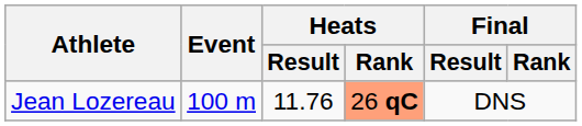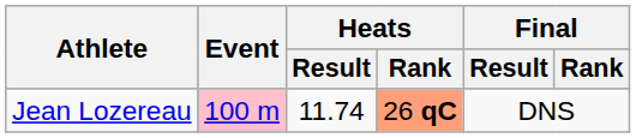 <table class="wikitable" style="font-size:90%">
 <tr>
 <th rowspan=2>Athlete</th>
 <th rowspan=2>Event</th>
 <th colspan=2>Heats</th>
 <th colspan=2>Final</th>
 </tr>
 <tr style="font-size:95%">
 <th>Result</th>
 <th>Rank</th>
 <th>Result</th>
 <th>Rank</th>
 </tr>
 <tr align=center>
 <td align=left><a href='#'>Jean Lozereau</a></td>
-<td align=left><a href='#'>100 m</a></td>
-<td>11.76</td>
+<td align=left style="background: pink;"><a href='#'>100 m</a></td>
+<td>11.74</td>
 <td style="background: lightsalmon;">26 <strong>qC</strong></td>
 <td colspan=2>DNS</td>
 </tr>
 </table>
